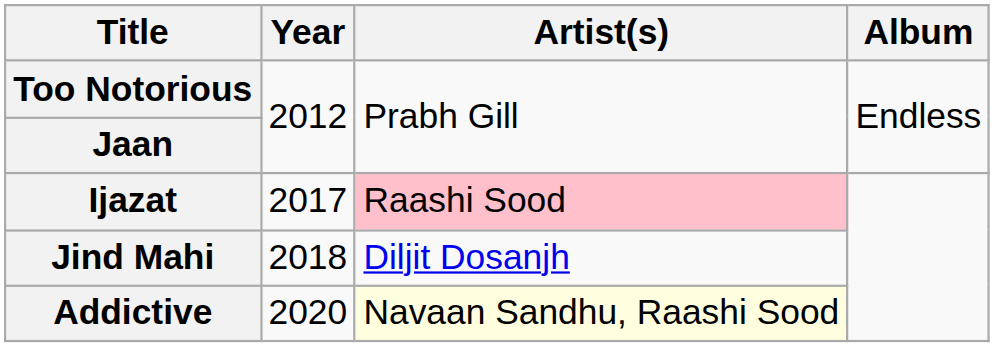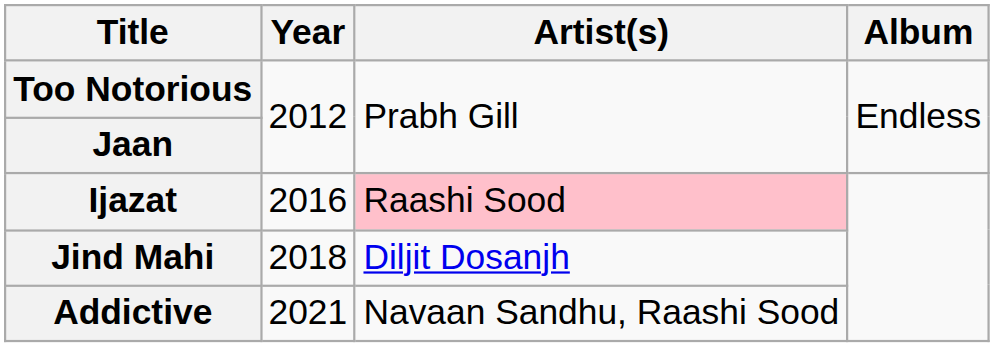 <table class="wikitable plainrowheaders">
 <tr>
 <th>Title</th>
 <th>Year</th>
 <th>Artist(s)</th>
 <th>Album</th>
 </tr>
 <tr>
 <th scope="row">Too Notorious</th>
 <td rowspan="2">2012</td>
 <td rowspan="2">Prabh Gill</td>
 <td rowspan="2">Endless</td>
 </tr>
 <tr>
 <th scope="row">Jaan</th>
 </tr>
 <tr>
 <th scope="row">Ijazat</th>
-<td>2017</td>
+<td>2016</td>
 <td style="background: pink;">Raashi Sood</td>
 <td rowspan="3"></td>
 </tr>
 <tr>
 <th scope="row">Jind Mahi</th>
 <td>2018</td>
 <td><a href='#'>Diljit Dosanjh</a></td>
 </tr>
 <tr>
 <th scope="row">Addictive</th>
-<td>2020</td>
-<td style="background: lightyellow;">Navaan Sandhu, Raashi Sood</td>
+<td>2021</td>
+<td>Navaan Sandhu, Raashi Sood</td>
 </tr>
 </table>
